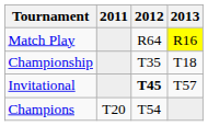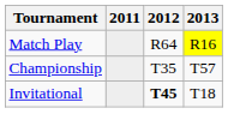 <table class="wikitable" style="text-align:center;">
 <tr>
 <th>Tournament</th>
 <th>2011</th>
 <th>2012</th>
 <th>2013</th>
 </tr>
 <tr>
 <td align="left"><a href='#'>Match Play</a></td>
 <td style="background:#eeeeee;"></td>
 <td>R64</td>
 <td style="background:yellow;">R16</td>
 </tr>
 <tr>
 <td align="left"><a href='#'>Championship</a></td>
 <td style="background:#eeeeee;"></td>
 <td>T35</td>
-<td>T18</td>
+<td>T57</td>
 </tr>
 <tr>
 <td align="left"><a href='#'>Invitational</a></td>
 <td style="background:#eeeeee;"></td>
 <td><strong>T45</strong></td>
-<td>T57</td>
-</tr>
-<tr>
-<td align="left"><a href='#'>Champions</a></td>
-<td>T20</td>
-<td>T54</td>
-<td style="background:#eeeeee;"></td>
+<td>T18</td>
 </tr>
 </table>
